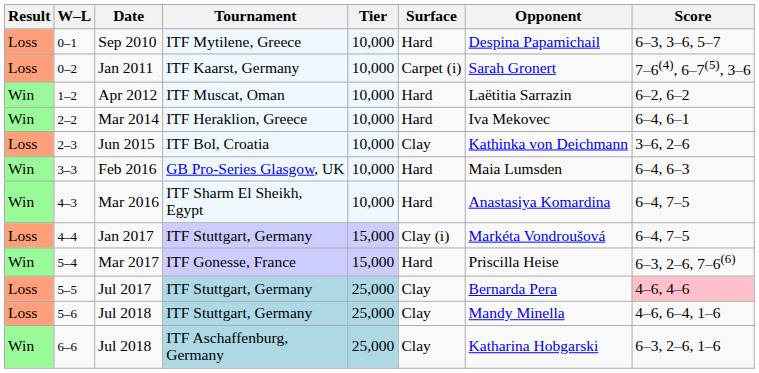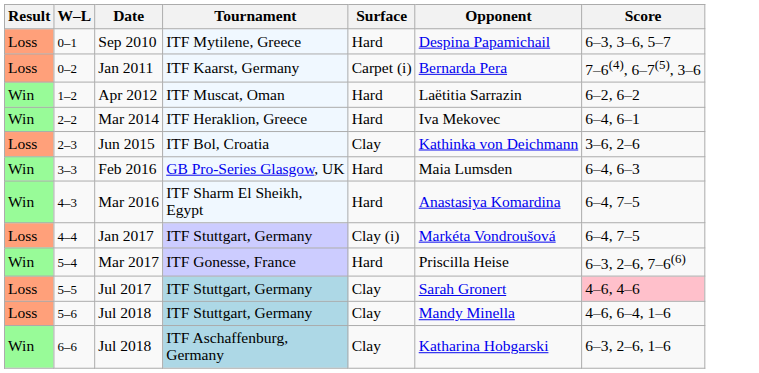 <table class="sortable wikitable">
 <tr>
 <th>Result</th>
 <th class="unsortable">W–L</th>
 <th>Date</th>
 <th>Tournament</th>
-<th>Tier</th>
 <th>Surface</th>
 <th>Opponent</th>
 <th class="unsortable">Score</th>
 </tr>
 <tr>
 <td style="background:#ffa07a;">Loss</td>
 <td><small>0–1</small></td>
 <td>Sep 2010</td>
 <td style="background:#f0f8ff;">ITF Mytilene, Greece</td>
-<td style="background:#f0f8ff;">10,000</td>
 <td>Hard</td>
 <td> <a href='#'>Despina Papamichail</a></td>
 <td>6–3, 3–6, 5–7</td>
 </tr>
 <tr>
 <td style="background:#ffa07a;">Loss</td>
 <td><small>0–2</small></td>
 <td>Jan 2011</td>
 <td style="background:#f0f8ff;">ITF Kaarst, Germany</td>
-<td style="background:#f0f8ff;">10,000</td>
 <td>Carpet (i)</td>
-<td> <a href='#'>Sarah Gronert</a></td>
+<td> <a href='#'>Bernarda Pera</a></td>
 <td>7–6<sup>(4)</sup>, 6–7<sup>(5)</sup>, 3–6</td>
 </tr>
 <tr>
 <td style="background:#98fb98;">Win</td>
 <td><small>1–2</small></td>
 <td>Apr 2012</td>
 <td style="background:#f0f8ff;">ITF Muscat, Oman</td>
-<td style="background:#f0f8ff;">10,000</td>
 <td>Hard</td>
 <td> Laëtitia Sarrazin</td>
 <td>6–2, 6–2</td>
 </tr>
 <tr>
 <td style="background:#98fb98;">Win</td>
 <td><small>2–2</small></td>
 <td>Mar 2014</td>
 <td style="background:#f0f8ff;">ITF Heraklion, Greece</td>
-<td style="background:#f0f8ff;">10,000</td>
 <td>Hard</td>
 <td> Iva Mekovec</td>
 <td>6–4, 6–1</td>
 </tr>
 <tr>
 <td style="background:#ffa07a;">Loss</td>
 <td><small>2–3</small></td>
 <td>Jun 2015</td>
 <td style="background:#f0f8ff;">ITF Bol, Croatia</td>
-<td style="background:#f0f8ff;">10,000</td>
 <td>Clay</td>
 <td> <a href='#'>Kathinka von Deichmann</a></td>
 <td>3–6, 2–6</td>
 </tr>
 <tr>
 <td style="background:#98fb98;">Win</td>
 <td><small>3–3</small></td>
 <td>Feb 2016</td>
 <td style="background:#f0f8ff;"><a href='#'>GB Pro-Series Glasgow</a>, UK</td>
-<td style="background:#f0f8ff;">10,000</td>
 <td>Hard</td>
 <td> Maia Lumsden</td>
 <td>6–4, 6–3</td>
 </tr>
 <tr>
 <td style="background:#98fb98;">Win</td>
 <td><small>4–3</small></td>
 <td>Mar 2016</td>
 <td style="background:#f0f8ff;">ITF Sharm El Sheikh, <br>Egypt</td>
-<td style="background:#f0f8ff;">10,000</td>
 <td>Hard</td>
 <td> <a href='#'>Anastasiya Komardina</a></td>
 <td>6–4, 7–5</td>
 </tr>
 <tr>
 <td style="background:#ffa07a;">Loss</td>
 <td><small>4–4</small></td>
 <td>Jan 2017</td>
 <td style="background:#ccccff;">ITF Stuttgart, Germany</td>
-<td style="background:#ccccff;">15,000</td>
 <td>Clay (i)</td>
 <td> <a href='#'>Markéta Vondroušová</a></td>
 <td>6–4, 7–5</td>
 </tr>
 <tr>
 <td style="background:#98fb98;">Win</td>
 <td><small>5–4</small></td>
 <td>Mar 2017</td>
 <td style="background:#ccccff;">ITF Gonesse, France</td>
-<td style="background:#ccccff;">15,000</td>
 <td>Hard</td>
 <td> Priscilla Heise</td>
 <td>6–3, 2–6, 7–6<sup>(6)</sup></td>
 </tr>
 <tr>
 <td style="background:#ffa07a;">Loss</td>
 <td><small>5–5</small></td>
 <td>Jul 2017</td>
 <td style="background:lightblue;">ITF Stuttgart, Germany</td>
-<td style="background:lightblue;">25,000</td>
 <td>Clay</td>
-<td> <a href='#'>Bernarda Pera</a></td>
+<td> <a href='#'>Sarah Gronert</a></td>
 <td style="background: pink;">4–6, 4–6</td>
 </tr>
 <tr>
 <td style="background:#ffa07a;">Loss</td>
 <td><small>5–6</small></td>
 <td>Jul 2018</td>
 <td style="background:lightblue;">ITF Stuttgart, Germany</td>
-<td style="background:lightblue;">25,000</td>
 <td>Clay</td>
 <td> <a href='#'>Mandy Minella</a></td>
 <td>4–6, 6–4, 1–6</td>
 </tr>
 <tr>
 <td style="background:#98fb98;">Win</td>
 <td><small>6–6</small></td>
 <td>Jul 2018</td>
 <td style="background:lightblue;">ITF Aschaffenburg, <br>Germany</td>
-<td style="background:lightblue;">25,000</td>
 <td>Clay</td>
 <td> <a href='#'>Katharina Hobgarski</a></td>
 <td>6–3, 2–6, 1–6</td>
 </tr>
 </table>
